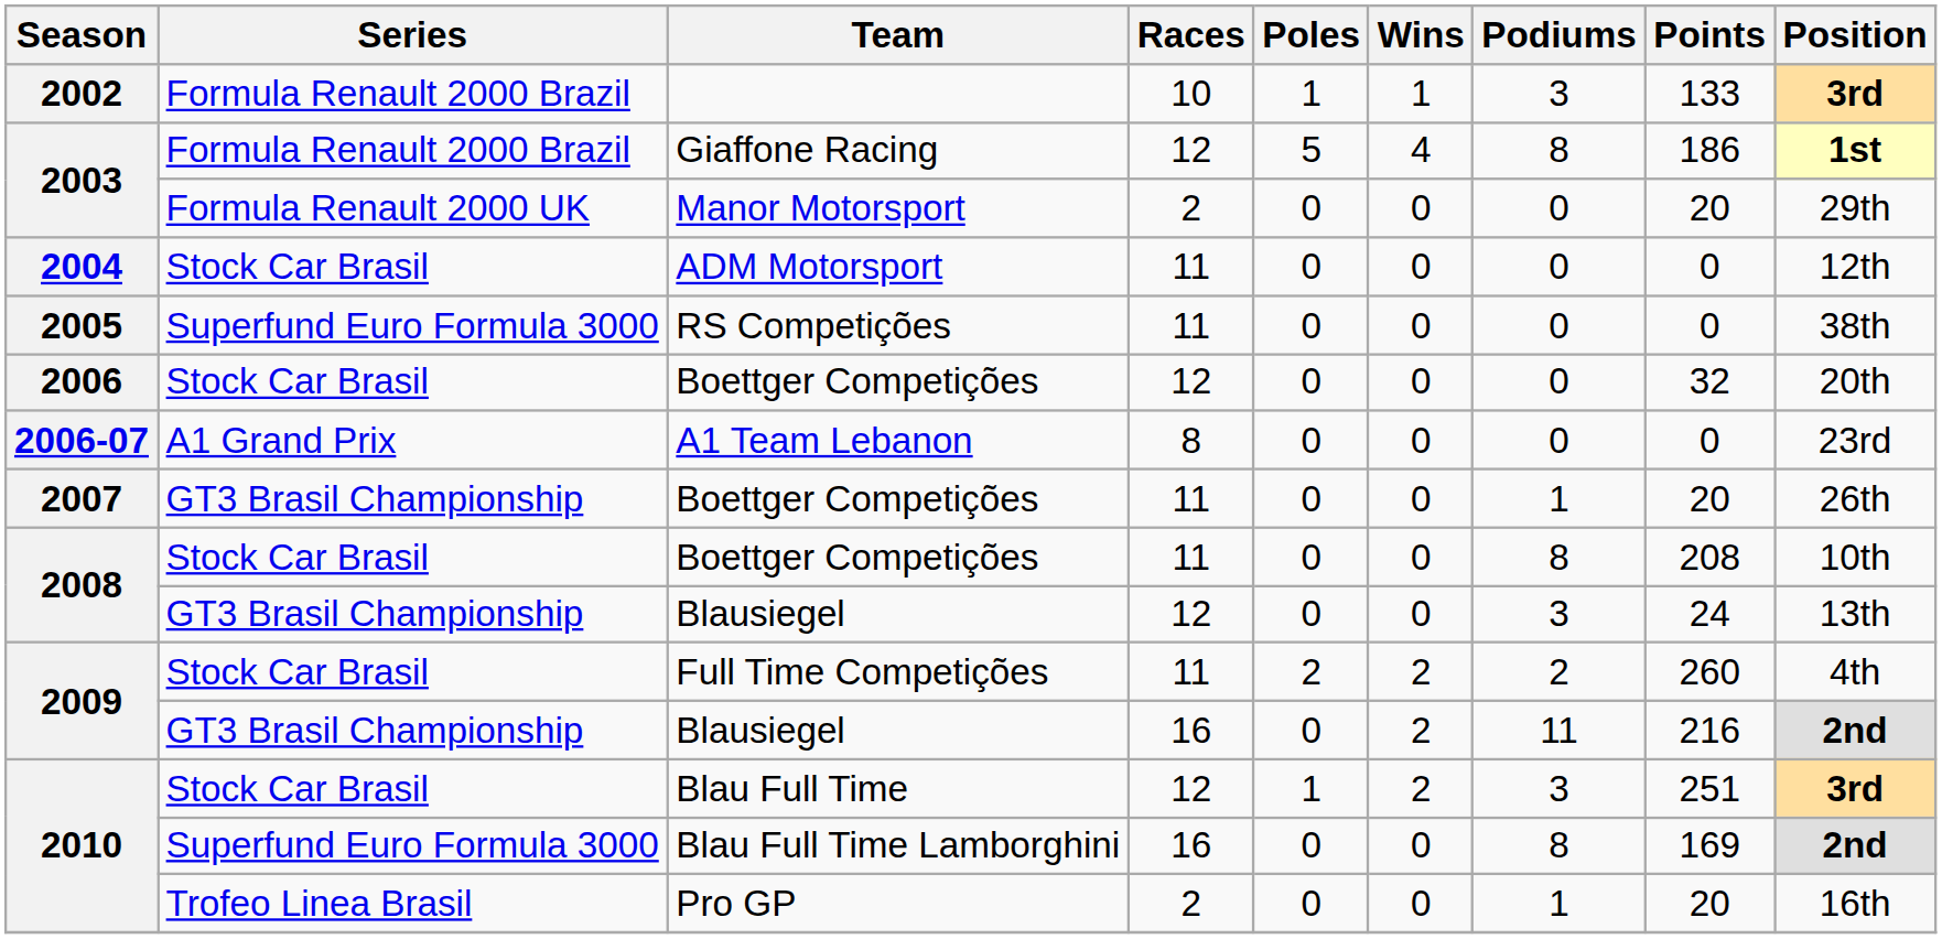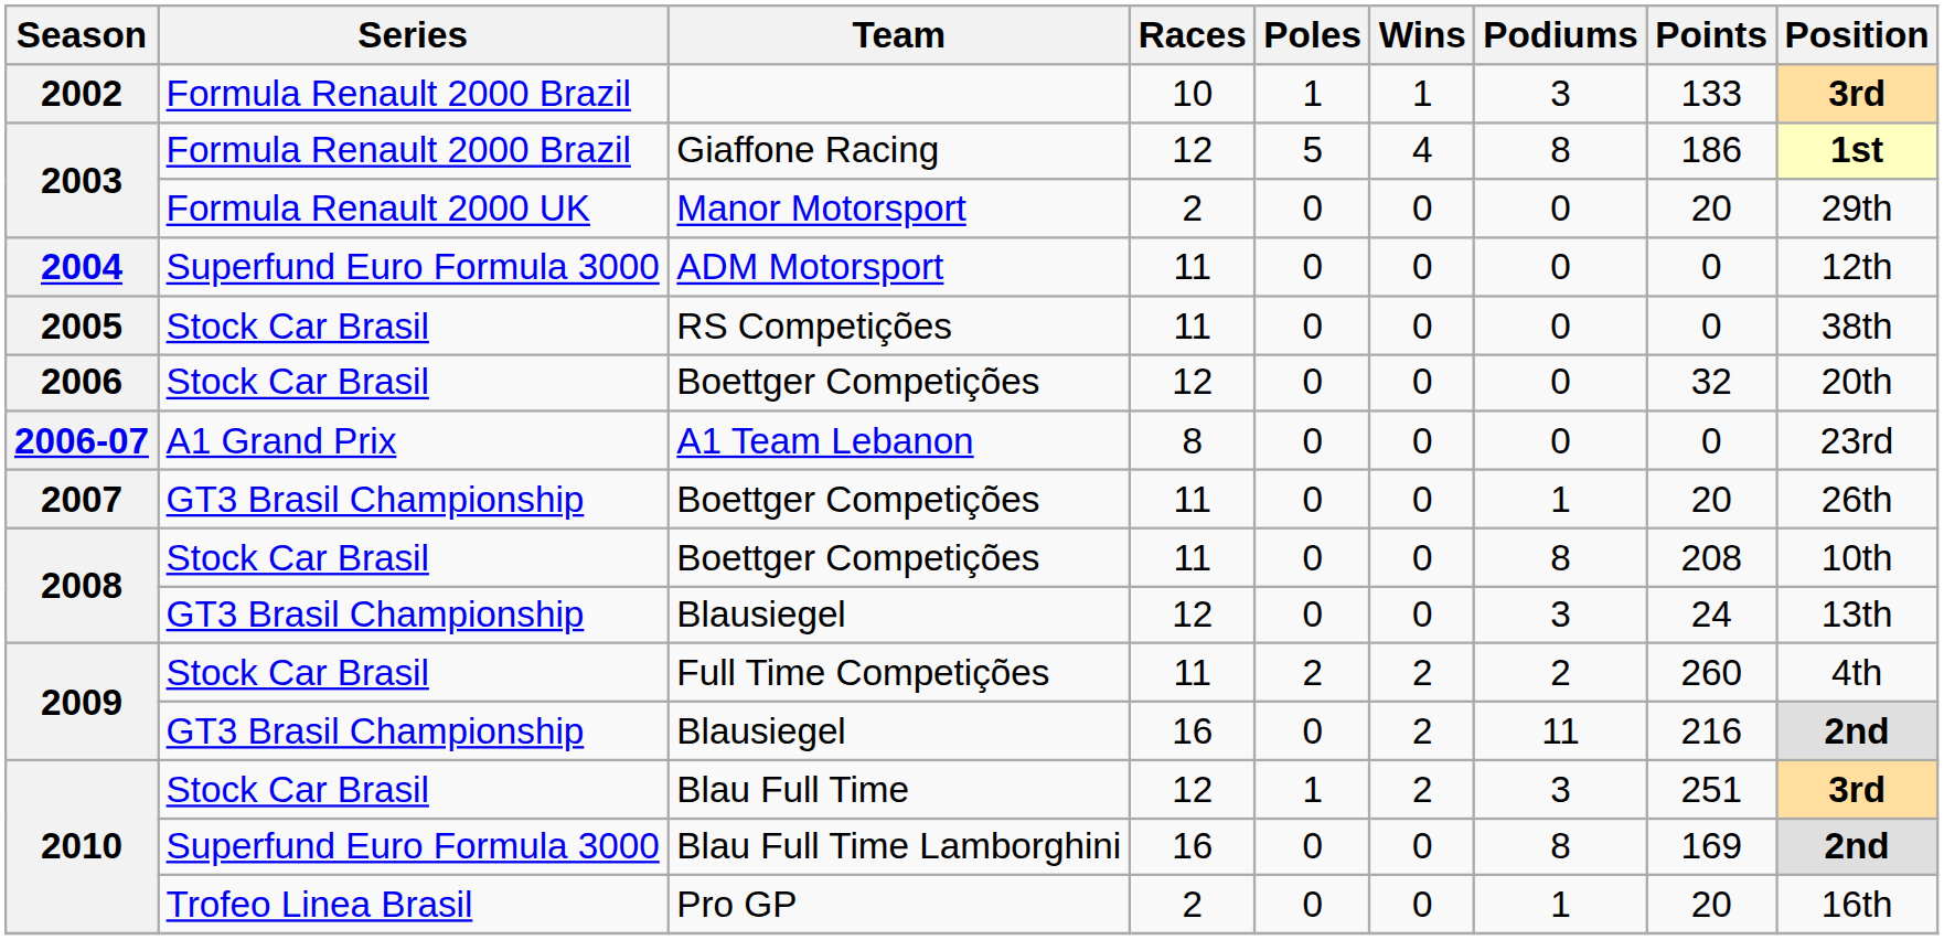 <table class="wikitable" style="font-size: 90%; text-align:center">
 <tr>
 <th>Season</th>
 <th>Series</th>
 <th>Team</th>
 <th>Races</th>
 <th>Poles</th>
 <th>Wins</th>
 <th>Podiums</th>
 <th>Points</th>
 <th>Position</th>
 </tr>
 <tr>
 <th>2002</th>
 <td align=left><a href='#'>Formula Renault 2000 Brazil</a></td>
 <td align=left></td>
 <td>10</td>
 <td>1</td>
 <td>1</td>
 <td>3</td>
 <td>133</td>
 <td style="background:#FFDF9F;"><strong>3rd</strong></td>
 </tr>
 <tr>
 <th rowspan=2>2003</th>
 <td align=left><a href='#'>Formula Renault 2000 Brazil</a></td>
 <td align=left>Giaffone Racing</td>
 <td>12</td>
 <td>5</td>
 <td>4</td>
 <td>8</td>
 <td>186</td>
 <td style="background:#FFFFBF;"><strong>1st</strong></td>
 </tr>
 <tr>
 <td align=left><a href='#'>Formula Renault 2000 UK</a></td>
 <td align=left><a href='#'>Manor Motorsport</a></td>
 <td>2</td>
 <td>0</td>
 <td>0</td>
 <td>0</td>
 <td>20</td>
 <td>29th</td>
 </tr>
 <tr>
 <th><a href='#'>2004</a></th>
-<td align=left><a href='#'>Stock Car Brasil</a></td>
+<td align=left><a href='#'>Superfund Euro Formula 3000</a></td>
 <td align=left><a href='#'>ADM Motorsport</a></td>
 <td>11</td>
 <td>0</td>
 <td>0</td>
 <td>0</td>
 <td>0</td>
 <td>12th</td>
 </tr>
 <tr>
 <th>2005</th>
-<td align=left><a href='#'>Superfund Euro Formula 3000</a></td>
+<td align=left><a href='#'>Stock Car Brasil</a></td>
 <td align=left>RS Competições</td>
 <td>11</td>
 <td>0</td>
 <td>0</td>
 <td>0</td>
 <td>0</td>
 <td>38th</td>
 </tr>
 <tr>
 <th>2006</th>
 <td align=left><a href='#'>Stock Car Brasil</a></td>
 <td align=left>Boettger Competições</td>
 <td>12</td>
 <td>0</td>
 <td>0</td>
 <td>0</td>
 <td>32</td>
 <td>20th</td>
 </tr>
 <tr>
 <th><a href='#'>2006-07</a></th>
 <td align=left><a href='#'>A1 Grand Prix</a></td>
 <td align=left><a href='#'>A1 Team Lebanon</a></td>
 <td>8</td>
 <td>0</td>
 <td>0</td>
 <td>0</td>
 <td>0</td>
 <td>23rd</td>
 </tr>
 <tr>
 <th>2007</th>
 <td align=left><a href='#'>GT3 Brasil Championship</a></td>
 <td align=left>Boettger Competições</td>
 <td>11</td>
 <td>0</td>
 <td>0</td>
 <td>1</td>
 <td>20</td>
 <td>26th</td>
 </tr>
 <tr>
 <th rowspan=2>2008</th>
 <td align=left><a href='#'>Stock Car Brasil</a></td>
 <td align=left>Boettger Competições</td>
 <td>11</td>
 <td>0</td>
 <td>0</td>
 <td>8</td>
 <td>208</td>
 <td>10th</td>
 </tr>
 <tr>
 <td align=left><a href='#'>GT3 Brasil Championship</a></td>
 <td align=left>Blausiegel</td>
 <td>12</td>
 <td>0</td>
 <td>0</td>
 <td>3</td>
 <td>24</td>
 <td>13th</td>
 </tr>
 <tr>
 <th rowspan=2>2009</th>
 <td align=left><a href='#'>Stock Car Brasil</a></td>
 <td align=left>Full Time Competições</td>
 <td>11</td>
 <td>2</td>
 <td>2</td>
 <td>2</td>
 <td>260</td>
 <td>4th</td>
 </tr>
 <tr>
 <td align=left><a href='#'>GT3 Brasil Championship</a></td>
 <td align=left>Blausiegel</td>
 <td>16</td>
 <td>0</td>
 <td>2</td>
 <td>11</td>
 <td>216</td>
 <td style="background:#DFDFDF;"><strong>2nd</strong></td>
 </tr>
 <tr>
 <th rowspan=3>2010</th>
 <td align=left><a href='#'>Stock Car Brasil</a></td>
 <td align=left>Blau Full Time</td>
 <td>12</td>
 <td>1</td>
 <td>2</td>
 <td>3</td>
 <td>251</td>
 <td style="background:#FFDF9F;"><strong>3rd</strong></td>
 </tr>
 <tr>
 <td align=left><a href='#'>Superfund Euro Formula 3000</a></td>
 <td align=left>Blau Full Time Lamborghini</td>
 <td>16</td>
 <td>0</td>
 <td>0</td>
 <td>8</td>
 <td>169</td>
 <td style="background:#DFDFDF;"><strong>2nd</strong></td>
 </tr>
 <tr>
 <td align=left><a href='#'>Trofeo Linea Brasil</a></td>
 <td align=left>Pro GP</td>
 <td>2</td>
 <td>0</td>
 <td>0</td>
 <td>1</td>
 <td>20</td>
 <td>16th</td>
 </tr>
 <tr>
 </tr>
 </table>
